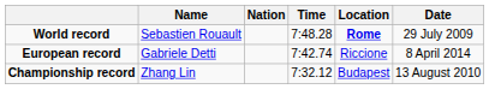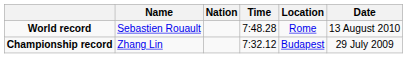 <table class=wikitable style=text-align:center>
 <tr>
 <th></th>
 <th>Name</th>
 <th>Nation</th>
 <th>Time</th>
 <th>Location</th>
 <th>Date</th>
 </tr>
 <tr>
 <td><strong>World record</strong></td>
 <td align=left><a href='#'>Sebastien Rouault</a></td>
 <td align=left></td>
 <td align=left>7:48.28</td>
-<td><strong><a href='#'>Rome</a></strong></td>
-<td>29 July 2009</td>
-</tr>
-<tr>
-<td><strong>European record</strong></td>
-<td align=left><a href='#'>Gabriele Detti</a></td>
-<td align=left></td>
-<td align=left>7:42.74</td>
-<td><a href='#'>Riccione</a></td>
-<td>8 April 2014</td>
+<td><a href='#'>Rome</a></td>
+<td>13 August 2010</td>
 </tr>
 <tr>
 <td><strong>Championship record</strong></td>
 <td align=left><a href='#'>Zhang Lin</a></td>
 <td align=left></td>
 <td align=left>7:32.12</td>
 <td><a href='#'>Budapest</a></td>
-<td>13 August 2010</td>
+<td>29 July 2009</td>
 </tr>
 </table>
